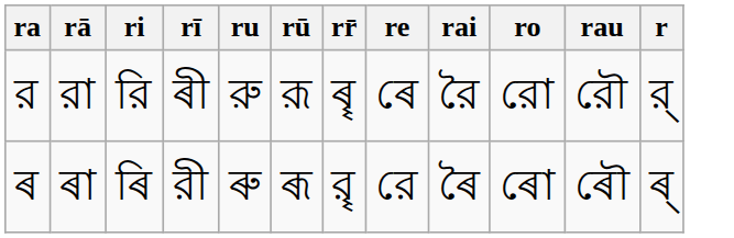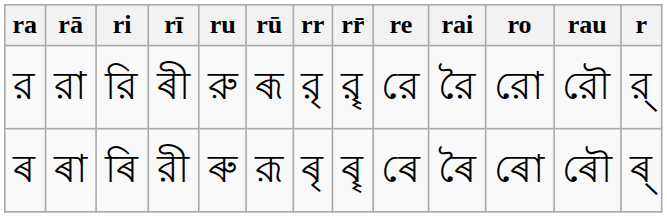 <table class="wikitable">
 <tr>
 <th>ra</th>
 <th>rā</th>
 <th>ri</th>
 <th>rī</th>
 <th>ru</th>
 <th>rū</th>
+<th>rr</th>
 <th>rr̄</th>
 <th>re</th>
 <th>rai</th>
 <th>ro</th>
 <th>rau</th>
 <th>r</th>
 </tr>
 <tr style="font-size: 150%;">
 <td>র</td>
 <td>রা</td>
 <td>রি</td>
 <td>ৰী</td>
 <td>রু</td>
-<td>রূ</td>
-<td>ৰৄ</td>
-<td>ৰে</td>
+<td>ৰূ</td>
+<td>রৃ</td>
+<td>রৄ</td>
+<td>রে</td>
 <td>রৈ</td>
 <td>রো</td>
 <td>রৌ</td>
 <td>র্</td>
 </tr>
 <tr style="font-size: 150%;">
 <td>ৰ</td>
 <td>ৰা</td>
 <td>ৰি</td>
 <td>রী</td>
 <td>ৰু</td>
-<td>ৰূ</td>
-<td>রৄ</td>
-<td>রে</td>
+<td>রূ</td>
+<td>ৰৃ</td>
+<td>ৰৄ</td>
+<td>ৰে</td>
 <td>ৰৈ</td>
 <td>ৰো</td>
 <td>ৰৌ</td>
 <td>ৰ্</td>
 </tr>
 </table>
